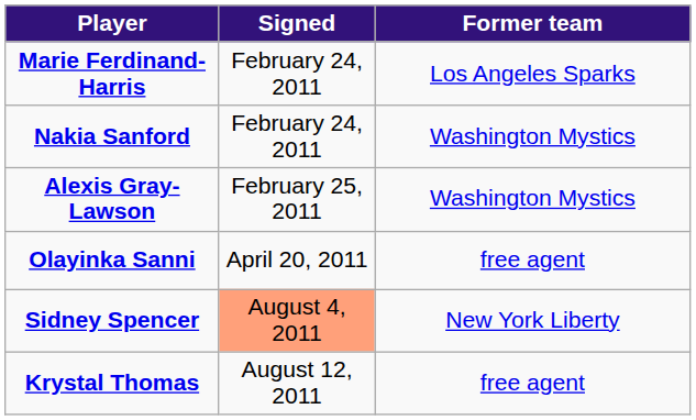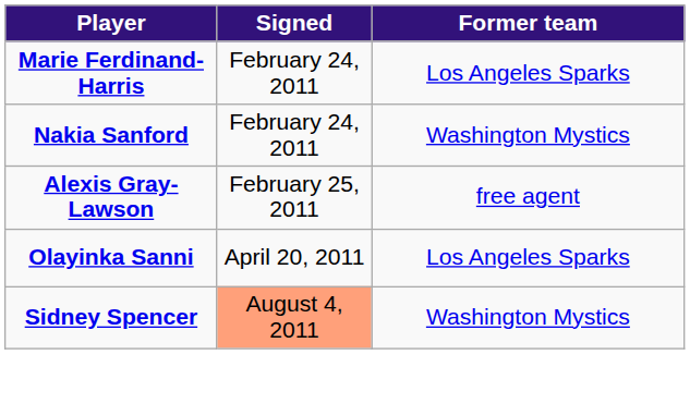 <table class="wikitable" style="text-align: center">
 <tr align="center" bgcolor="#dddddd">
 <td style="background:#32127A;color:white; width:140px"><strong>Player</strong></td>
 <td style="background:#32127A;color:white; width:100px"><strong>Signed</strong></td>
 <td style="background:#32127A;color:white; width:210px"><strong>Former team</strong></td>
 </tr>
 <tr style="height:40px">
 <td><strong><a href='#'>Marie Ferdinand-Harris</a></strong></td>
 <td>February 24, 2011</td>
 <td><a href='#'>Los Angeles Sparks</a></td>
 </tr>
 <tr style="height:40px">
 <td><strong><a href='#'>Nakia Sanford</a></strong></td>
 <td>February 24, 2011</td>
 <td><a href='#'>Washington Mystics</a></td>
 </tr>
 <tr style="height:40px">
 <td><strong><a href='#'>Alexis Gray-Lawson</a></strong></td>
 <td>February 25, 2011</td>
-<td><a href='#'>Washington Mystics</a></td>
+<td><a href='#'>free agent</a></td>
 </tr>
 <tr style="height:40px">
 <td><strong><a href='#'>Olayinka Sanni</a></strong></td>
 <td>April 20, 2011</td>
-<td><a href='#'>free agent</a></td>
+<td><a href='#'>Los Angeles Sparks</a></td>
 </tr>
 <tr style="height:40px">
 <td><strong><a href='#'>Sidney Spencer</a></strong></td>
 <td style="background: lightsalmon;">August 4, 2011</td>
-<td><a href='#'>New York Liberty</a></td>
-</tr>
-<tr style="height:40px">
-<td><strong><a href='#'>Krystal Thomas</a></strong></td>
-<td>August 12, 2011</td>
-<td><a href='#'>free agent</a></td>
+<td><a href='#'>Washington Mystics</a></td>
 </tr>
 </table>
